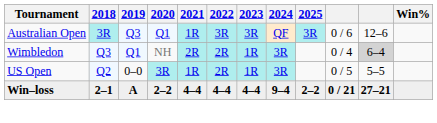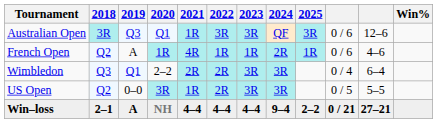 <table class="wikitable" style="text-align:center">
 <tr>
 <th>Tournament</th>
 <th><a href='#'>2018</a></th>
 <th><a href='#'>2019</a></th>
 <th><a href='#'>2020</a></th>
 <th><a href='#'>2021</a></th>
 <th><a href='#'>2022</a></th>
 <th><a href='#'>2023</a></th>
 <th><a href='#'>2024</a></th>
 <th><a href='#'>2025</a></th>
 <th></th>
 <th></th>
 <th>Win%</th>
 </tr>
 <tr>
 <td style="text-align:left"><a href='#'>Australian Open</a></td>
 <td style="background:#afeeee"><a href='#'>3R</a></td>
 <td style="background:#f0f8ff"><a href='#'>Q3</a></td>
 <td style="background:#f0f8ff"><a href='#'>Q1</a></td>
 <td style="background:#afeeee"><a href='#'>1R</a></td>
 <td style="background:#afeeee"><a href='#'>3R</a></td>
 <td style="background:#afeeee"><a href='#'>3R</a></td>
 <td style="background:#ffebcd"><a href='#'>QF</a></td>
 <td style="background:#afeeee"><a href='#'>3R</a></td>
 <td>0 / 6</td>
 <td>12–6</td>
 <td></td>
 </tr>
 <tr>
+<td style="text-align:left"><a href='#'>French Open</a></td>
+<td style="background:#f0f8ff"><a href='#'>Q2</a></td>
+<td>A</td>
+<td style=background:#afeeee><a href='#'>1R</a></td>
+<td style="background:#afeeee"><a href='#'>4R</a></td>
+<td style="background:#afeeee"><a href='#'>1R</a></td>
+<td style=background:#afeeee><a href='#'>1R</a></td>
+<td style=background:#afeeee><a href='#'>2R</a></td>
+<td style=background:#afeeee><a href='#'>1R</a></td>
+<td>0 / 6</td>
+<td>4–6</td>
+<td></td>
+</tr>
+<tr>
 <td style="text-align:left"><a href='#'>Wimbledon</a></td>
 <td style="background:#f0f8ff"><a href='#'>Q3</a></td>
 <td style="background:#f0f8ff"><a href='#'>Q1</a></td>
-<td style="color:#767676">NH</td>
+<td>2–2</td>
 <td style="background:#afeeee"><a href='#'>2R</a></td>
 <td style="background:#afeeee"><a href='#'>2R</a></td>
-<td style="background:#afeeee"><a href='#'>1R</a></td>
+<td style="background:#afeeee"><a href='#'>3R</a></td>
 <td style="background:#afeeee"><a href='#'>3R</a></td>
 <td></td>
 <td>0 / 4</td>
-<td style="background: lightgrey;">6–4</td>
+<td>6–4</td>
 <td></td>
 </tr>
 <tr>
 <td style="text-align:left"><a href='#'>US Open</a></td>
 <td style="background:#f0f8ff"><a href='#'>Q2</a></td>
 <td>0–0</td>
 <td style="background:#afeeee"><a href='#'>3R</a></td>
 <td style="background:#afeeee"><a href='#'>1R</a></td>
 <td style="background:#afeeee"><a href='#'>2R</a></td>
-<td style="background:#afeeee"><a href='#'>1R</a></td>
+<td style="background:#afeeee"><a href='#'>3R</a></td>
 <td style=background:#afeeee><a href='#'>3R</a></td>
 <td></td>
 <td>0 / 5</td>
 <td>5–5</td>
 <td></td>
 </tr>
 <tr style="font-weight:bold;background:#efefef">
 <td style="text-align:left">Win–loss</td>
 <td>2–1</td>
 <td>A</td>
-<td>2–2</td>
+<td style="color:#767676">NH</td>
 <td>4–4</td>
 <td>4–4</td>
 <td>4–4</td>
 <td>9–4</td>
 <td>2–2</td>
 <td>0 / 21</td>
 <td>27–21</td>
 <td></td>
 </tr>
 </table>
